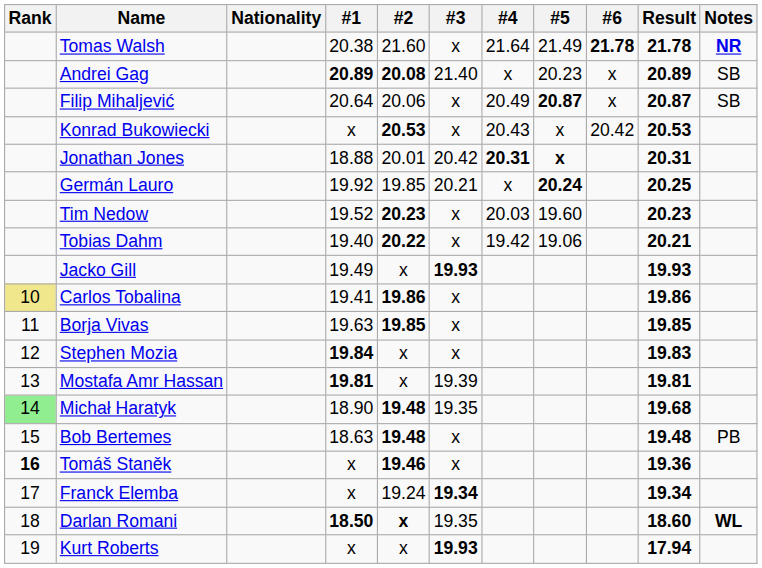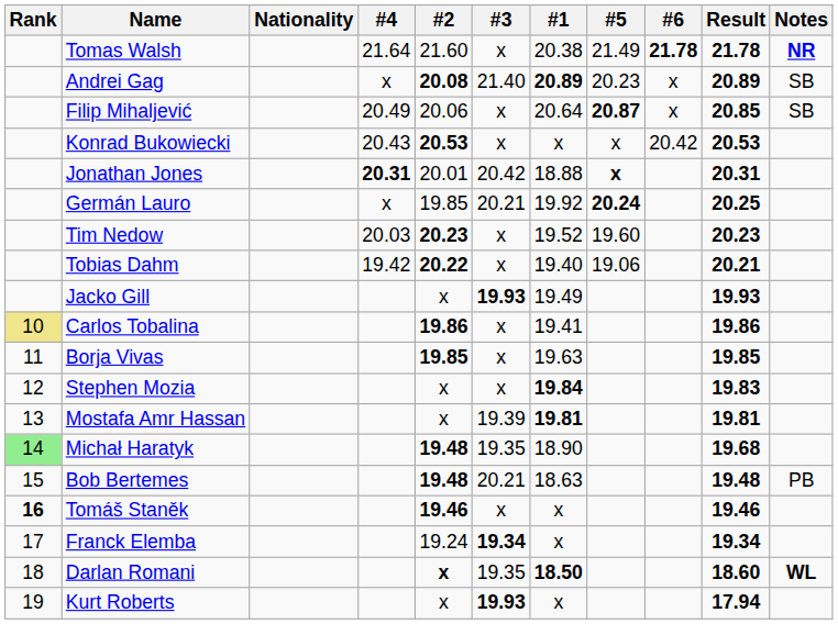 <table class="wikitable sortable" style="text-align:center">
 <tr>
 <th>Rank</th>
 <th>Name</th>
 <th>Nationality</th>
-<th>#1</th>
+<th>#4</th>
 <th>#2</th>
 <th>#3</th>
-<th>#4</th>
+<th>#1</th>
 <th>#5</th>
 <th>#6</th>
 <th>Result</th>
 <th>Notes</th>
 </tr>
 <tr>
 <td></td>
 <td align=left><a href='#'>Tomas Walsh</a></td>
 <td align=left></td>
-<td>20.38</td>
+<td>21.64</td>
 <td>21.60</td>
 <td>x</td>
-<td>21.64</td>
+<td>20.38</td>
 <td>21.49</td>
 <td><strong>21.78</strong></td>
 <td><strong>21.78</strong></td>
 <td><strong><a href='#'>NR</a></strong></td>
 </tr>
 <tr>
 <td></td>
 <td align=left><a href='#'>Andrei Gag</a></td>
 <td align=left></td>
-<td><strong>20.89</strong></td>
+<td>x</td>
 <td><strong>20.08</strong></td>
 <td>21.40</td>
-<td>x</td>
+<td><strong>20.89</strong></td>
 <td>20.23</td>
 <td>x</td>
 <td><strong>20.89</strong></td>
 <td>SB</td>
 </tr>
 <tr>
 <td></td>
 <td align=left><a href='#'>Filip Mihaljević</a></td>
 <td align=left></td>
-<td>20.64</td>
+<td>20.49</td>
 <td>20.06</td>
 <td>x</td>
-<td>20.49</td>
+<td>20.64</td>
 <td><strong>20.87</strong></td>
 <td>x</td>
-<td><strong>20.87</strong></td>
+<td><strong>20.85</strong></td>
 <td>SB</td>
 </tr>
 <tr>
 <td></td>
 <td align=left><a href='#'>Konrad Bukowiecki</a></td>
 <td align=left></td>
-<td>x</td>
+<td>20.43</td>
 <td><strong>20.53</strong></td>
 <td>x</td>
-<td>20.43</td>
+<td>x</td>
 <td>x</td>
 <td>20.42</td>
 <td><strong>20.53</strong></td>
 <td></td>
 </tr>
 <tr>
 <td></td>
 <td align=left><a href='#'>Jonathan Jones</a></td>
 <td align=left></td>
-<td>18.88</td>
+<td><strong>20.31</strong></td>
 <td>20.01</td>
 <td>20.42</td>
-<td><strong>20.31</strong></td>
+<td>18.88</td>
 <td><strong>x</strong></td>
 <td></td>
 <td><strong>20.31</strong></td>
 <td></td>
 </tr>
 <tr>
 <td></td>
 <td align=left><a href='#'>Germán Lauro</a></td>
 <td align=left></td>
-<td>19.92</td>
+<td>x</td>
 <td>19.85</td>
 <td>20.21</td>
-<td>x</td>
+<td>19.92</td>
 <td><strong>20.24</strong></td>
 <td></td>
 <td><strong>20.25</strong></td>
 <td></td>
 </tr>
 <tr>
 <td></td>
 <td align=left><a href='#'>Tim Nedow</a></td>
 <td align=left></td>
-<td>19.52</td>
+<td>20.03</td>
 <td><strong>20.23</strong></td>
 <td>x</td>
-<td>20.03</td>
+<td>19.52</td>
 <td>19.60</td>
 <td></td>
 <td><strong>20.23</strong></td>
 <td></td>
 </tr>
 <tr>
 <td></td>
 <td align=left><a href='#'>Tobias Dahm</a></td>
 <td align=left></td>
-<td>19.40</td>
+<td>19.42</td>
 <td><strong>20.22</strong></td>
 <td>x</td>
-<td>19.42</td>
+<td>19.40</td>
 <td>19.06</td>
 <td></td>
 <td><strong>20.21</strong></td>
 <td></td>
 </tr>
 <tr>
 <td></td>
 <td align=left><a href='#'>Jacko Gill</a></td>
 <td align=left></td>
-<td>19.49</td>
+<td></td>
 <td>x</td>
 <td><strong>19.93</strong></td>
-<td></td>
+<td>19.49</td>
 <td></td>
 <td></td>
 <td><strong>19.93</strong></td>
 <td></td>
 </tr>
 <tr>
 <td style="background: khaki;">10</td>
 <td align=left><a href='#'>Carlos Tobalina</a></td>
 <td align=left></td>
-<td>19.41</td>
+<td></td>
 <td><strong>19.86</strong></td>
 <td>x</td>
-<td></td>
+<td>19.41</td>
 <td></td>
 <td></td>
 <td><strong>19.86</strong></td>
 <td></td>
 </tr>
 <tr>
 <td>11</td>
 <td align=left><a href='#'>Borja Vivas</a></td>
 <td align=left></td>
-<td>19.63</td>
+<td></td>
 <td><strong>19.85</strong></td>
 <td>x</td>
-<td></td>
+<td>19.63</td>
 <td></td>
 <td></td>
 <td><strong>19.85</strong></td>
 <td></td>
 </tr>
 <tr>
 <td>12</td>
 <td align=left><a href='#'>Stephen Mozia</a></td>
 <td align=left></td>
-<td><strong>19.84</strong></td>
+<td></td>
 <td>x</td>
 <td>x</td>
-<td></td>
+<td><strong>19.84</strong></td>
 <td></td>
 <td></td>
 <td><strong>19.83</strong></td>
 <td></td>
 </tr>
 <tr>
 <td>13</td>
 <td align=left><a href='#'>Mostafa Amr Hassan</a></td>
 <td align=left></td>
-<td><strong>19.81</strong></td>
+<td></td>
 <td>x</td>
 <td>19.39</td>
-<td></td>
+<td><strong>19.81</strong></td>
 <td></td>
 <td></td>
 <td><strong>19.81</strong></td>
 <td></td>
 </tr>
 <tr>
 <td style="background: lightgreen;">14</td>
 <td align=left><a href='#'>Michał Haratyk</a></td>
 <td align=left></td>
-<td>18.90</td>
+<td></td>
 <td><strong>19.48</strong></td>
 <td>19.35</td>
-<td></td>
+<td>18.90</td>
 <td></td>
 <td></td>
 <td><strong>19.68</strong></td>
 <td></td>
 </tr>
 <tr>
 <td>15</td>
 <td align=left><a href='#'>Bob Bertemes</a></td>
 <td align=left></td>
+<td></td>
+<td><strong>19.48</strong></td>
+<td>20.21</td>
 <td>18.63</td>
-<td><strong>19.48</strong></td>
-<td>x</td>
-<td></td>
 <td></td>
 <td></td>
 <td><strong>19.48</strong></td>
 <td>PB</td>
 </tr>
 <tr>
 <td><strong>16</strong></td>
 <td align=left><a href='#'>Tomáš Staněk</a></td>
 <td align=left></td>
+<td></td>
+<td><strong>19.46</strong></td>
 <td>x</td>
-<td><strong>19.46</strong></td>
 <td>x</td>
 <td></td>
 <td></td>
-<td></td>
-<td><strong>19.36</strong></td>
+<td><strong>19.46</strong></td>
 <td></td>
 </tr>
 <tr>
 <td>17</td>
 <td align=left><a href='#'>Franck Elemba</a></td>
 <td align=left></td>
-<td>x</td>
+<td></td>
 <td>19.24</td>
 <td><strong>19.34</strong></td>
-<td></td>
+<td>x</td>
 <td></td>
 <td></td>
 <td><strong>19.34</strong></td>
 <td></td>
 </tr>
 <tr>
 <td>18</td>
 <td align=left><a href='#'>Darlan Romani</a></td>
 <td align=left></td>
-<td><strong>18.50</strong></td>
+<td></td>
 <td><strong>x</strong></td>
 <td>19.35</td>
-<td></td>
+<td><strong>18.50</strong></td>
 <td></td>
 <td></td>
 <td><strong>18.60</strong></td>
 <td><strong>WL</strong></td>
 </tr>
 <tr>
 <td>19</td>
 <td align=left><a href='#'>Kurt Roberts</a></td>
 <td align=left></td>
-<td>x</td>
+<td></td>
 <td>x</td>
 <td><strong>19.93</strong></td>
-<td></td>
+<td>x</td>
 <td></td>
 <td></td>
 <td><strong>17.94</strong></td>
 <td></td>
 </tr>
 </table>
